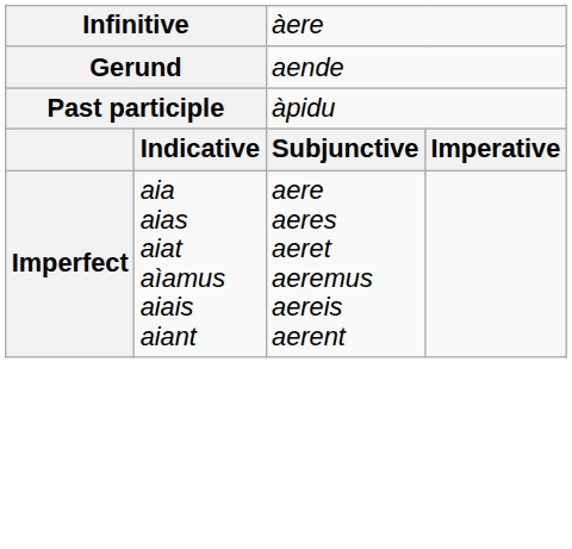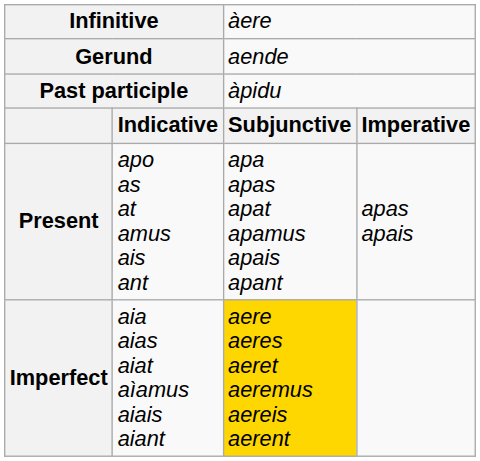 <table class="wikitable">
 <tr>
 <th colspan=2>Infinitive</th>
 <td colspan=2><em>àere</em></td>
 </tr>
 <tr>
 <th colspan=2>Gerund</th>
 <td colspan=2><em>aende</em></td>
 </tr>
 <tr>
 <th colspan=2>Past participle</th>
 <td colspan=2><em>àpidu</em></td>
 </tr>
 <tr>
 <th></th>
 <th>Indicative</th>
 <th>Subjunctive</th>
 <th>Imperative</th>
 </tr>
 <tr>
+<th>Present</th>
+<td><em>apo</em><br><em>as</em><br><em>at</em><br><em>amus</em><br><em>ais</em><br><em>ant</em></td>
+<td><em>apa</em><br><em>apas</em><br><em>apat</em><br><em>apamus</em><br><em>apais</em><br><em>apant</em></td>
+<td><em>apas</em><br><em>apais</em></td>
+</tr>
+<tr>
 <th>Imperfect</th>
 <td><em>aia</em><br><em>aias</em><br><em>aiat</em><br><em>aìamus</em><br><em>aiais</em><br><em>aiant</em></td>
-<td><em>aere</em><br><em>aeres</em><br><em>aeret</em><br><em>aeremus</em><br><em>aereis</em><br><em>aerent</em></td>
+<td style="background: gold;"><em>aere</em><br><em>aeres</em><br><em>aeret</em><br><em>aeremus</em><br><em>aereis</em><br><em>aerent</em></td>
 <td></td>
 </tr>
 </table>
